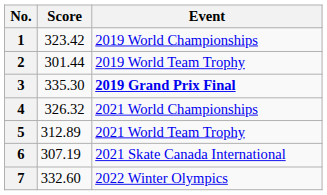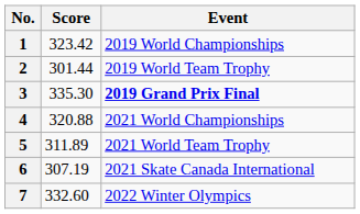 <table class="wikitable" width=350px style="float:left; margin-right:1em">
 <tr>
 <th scope=col>No.</th>
 <th scope=col>Score</th>
 <th scope=col>Event</th>
 </tr>
 <tr>
 <th scope=row>1</th>
 <td align=center>323.42</td>
 <td> <a href='#'>2019 World Championships</a></td>
 </tr>
 <tr>
 <th scope=row>2</th>
 <td align=center>301.44</td>
 <td> <a href='#'>2019 World Team Trophy</a></td>
 </tr>
 <tr>
 <th scope=row>3</th>
 <td align=center>335.30</td>
 <td><strong> <a href='#'>2019 Grand Prix Final</a></strong></td>
 </tr>
 <tr>
 <th scope=row>4</th>
-<td align=center>326.32</td>
+<td align=center>320.88</td>
 <td> <a href='#'>2021 World Championships</a></td>
 </tr>
 <tr>
 <th>5</th>
-<td>312.89</td>
+<td>311.89</td>
 <td> <a href='#'>2021 World Team Trophy</a></td>
 </tr>
 <tr>
 <th>6</th>
 <td>307.19</td>
 <td> <a href='#'>2021 Skate Canada International</a></td>
 </tr>
 <tr>
 <th>7</th>
 <td>332.60</td>
 <td> <a href='#'>2022 Winter Olympics</a></td>
 </tr>
 </table>
